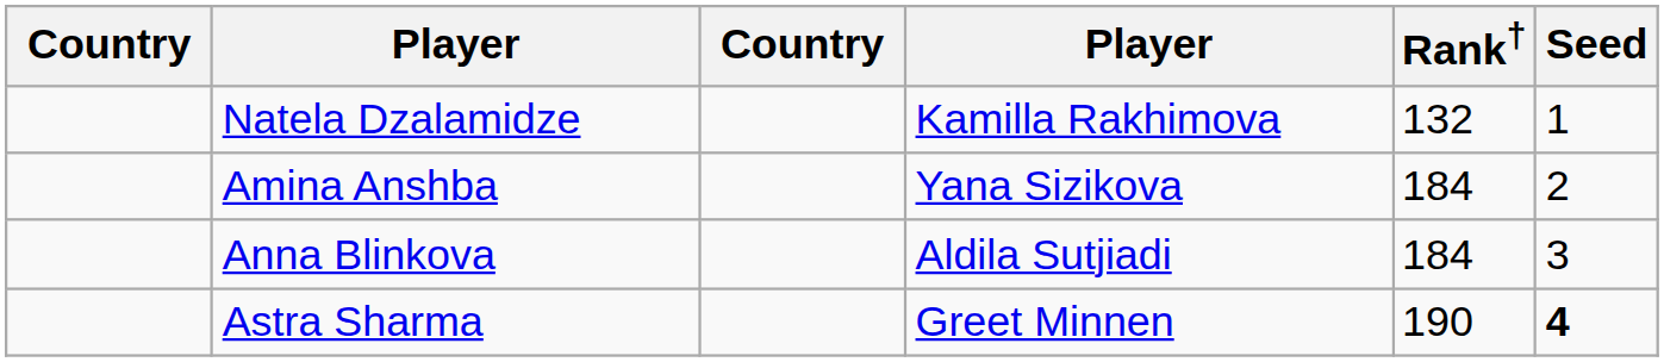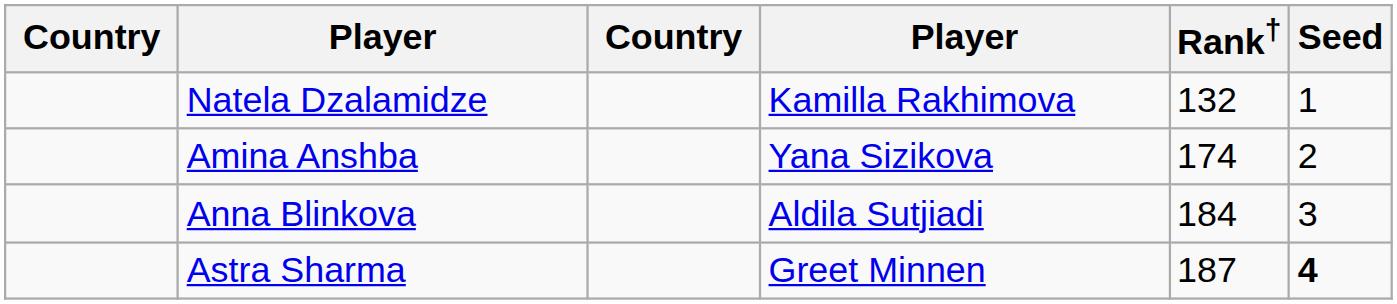 <table class="sortable wikitable nowrap">
 <tr>
 <th width="70">Country</th>
 <th width="175">Player</th>
 <th width="70">Country</th>
 <th width="175">Player</th>
 <th>Rank<sup>†</sup></th>
 <th>Seed</th>
 </tr>
 <tr>
 <td></td>
 <td><a href='#'>Natela Dzalamidze</a></td>
 <td></td>
 <td><a href='#'>Kamilla Rakhimova</a></td>
 <td>132</td>
 <td>1</td>
 </tr>
 <tr>
 <td></td>
 <td><a href='#'>Amina Anshba</a></td>
 <td></td>
 <td><a href='#'>Yana Sizikova</a></td>
-<td>184</td>
+<td>174</td>
 <td>2</td>
 </tr>
 <tr>
 <td></td>
 <td><a href='#'>Anna Blinkova</a></td>
 <td></td>
 <td><a href='#'>Aldila Sutjiadi</a></td>
 <td>184</td>
 <td>3</td>
 </tr>
 <tr>
 <td></td>
 <td><a href='#'>Astra Sharma</a></td>
 <td></td>
 <td><a href='#'>Greet Minnen</a></td>
-<td>190</td>
+<td>187</td>
 <td><strong>4</strong></td>
 </tr>
 </table>
